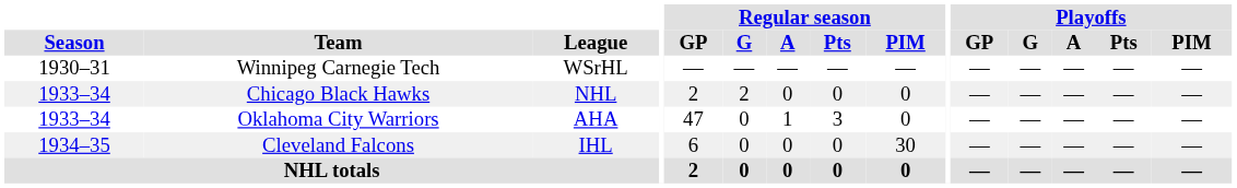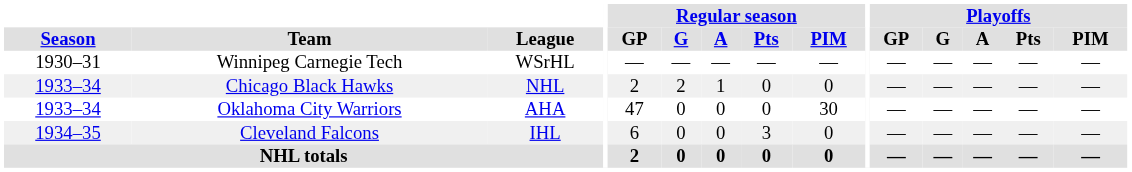 <table border="0" cellpadding="1" cellspacing="0" style="text-align:center; width:60em">
 <tr bgcolor="#e0e0e0">
 <th colspan="3" bgcolor="#ffffff"></th>
 <th rowspan="100" bgcolor="#ffffff"></th>
 <th colspan="5"><a href='#'>Regular season</a></th>
 <th rowspan="100" bgcolor="#ffffff"></th>
 <th colspan="5"><a href='#'>Playoffs</a></th>
 </tr>
 <tr bgcolor="#e0e0e0">
 <th><a href='#'>Season</a></th>
 <th>Team</th>
 <th>League</th>
 <th>GP</th>
 <th><a href='#'>G</a></th>
 <th><a href='#'>A</a></th>
 <th><a href='#'>Pts</a></th>
 <th><a href='#'>PIM</a></th>
 <th>GP</th>
 <th>G</th>
 <th>A</th>
 <th>Pts</th>
 <th>PIM</th>
 </tr>
 <tr>
 <td>1930–31</td>
 <td>Winnipeg Carnegie Tech</td>
 <td>WSrHL</td>
 <td>—</td>
 <td>—</td>
 <td>—</td>
 <td>—</td>
 <td>—</td>
 <td>—</td>
 <td>—</td>
 <td>—</td>
 <td>—</td>
 <td>—</td>
 </tr>
 <tr bgcolor="#f0f0f0">
 <td><a href='#'>1933–34</a></td>
 <td><a href='#'>Chicago Black Hawks</a></td>
 <td><a href='#'>NHL</a></td>
 <td>2</td>
 <td>2</td>
-<td>0</td>
+<td>1</td>
 <td>0</td>
 <td>0</td>
 <td>—</td>
 <td>—</td>
 <td>—</td>
 <td>—</td>
 <td>—</td>
 </tr>
 <tr>
 <td><a href='#'>1933–34</a></td>
 <td><a href='#'>Oklahoma City Warriors</a></td>
 <td><a href='#'>AHA</a></td>
 <td>47</td>
 <td>0</td>
-<td>1</td>
-<td>3</td>
 <td>0</td>
+<td>0</td>
+<td>30</td>
 <td>—</td>
 <td>—</td>
 <td>—</td>
 <td>—</td>
 <td>—</td>
 </tr>
 <tr bgcolor="#f0f0f0">
 <td><a href='#'>1934–35</a></td>
 <td><a href='#'>Cleveland Falcons</a></td>
 <td><a href='#'>IHL</a></td>
 <td>6</td>
 <td>0</td>
 <td>0</td>
+<td>3</td>
 <td>0</td>
-<td>30</td>
 <td>—</td>
 <td>—</td>
 <td>—</td>
 <td>—</td>
 <td>—</td>
 </tr>
 <tr bgcolor="#e0e0e0">
 <th colspan="3">NHL totals</th>
 <th>2</th>
 <th>0</th>
 <th>0</th>
 <th>0</th>
 <th>0</th>
 <th>—</th>
 <th>—</th>
 <th>—</th>
 <th>—</th>
 <th>—</th>
 </tr>
 </table>
